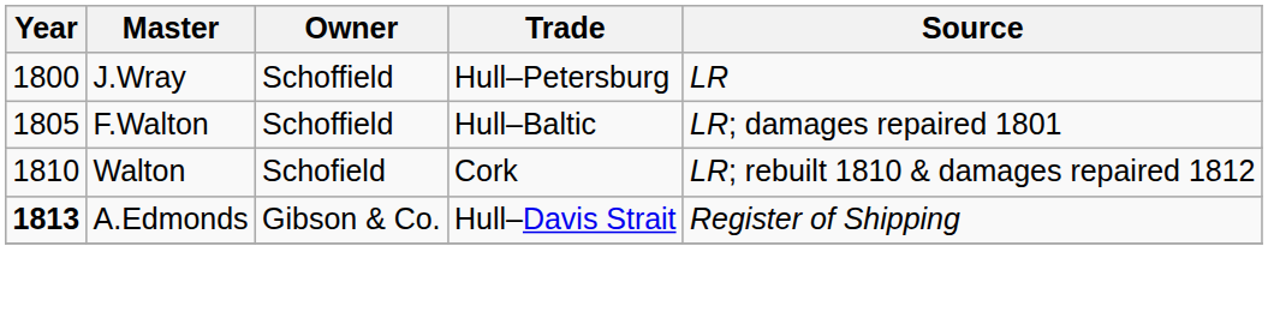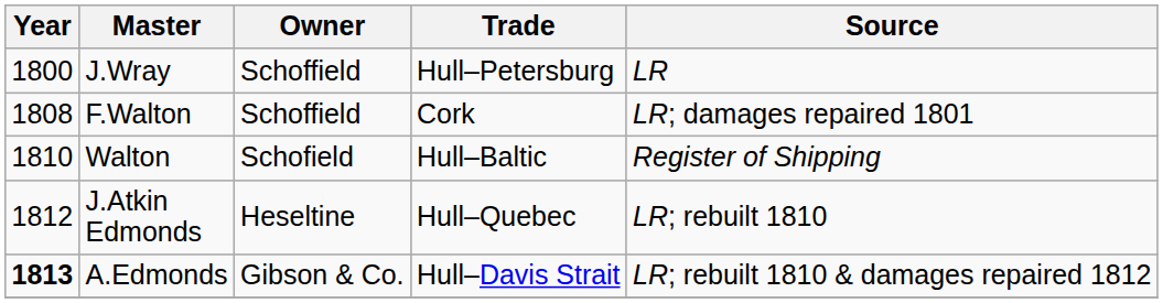 <table class="sortable wikitable">
 <tr>
 <th>Year</th>
 <th>Master</th>
 <th>Owner</th>
 <th>Trade</th>
 <th>Source</th>
 </tr>
 <tr>
 <td>1800</td>
 <td>J.Wray</td>
 <td>Schoffield</td>
 <td>Hull–Petersburg</td>
 <td><em>LR</em></td>
 </tr>
 <tr>
-<td>1805</td>
+<td>1808</td>
 <td>F.Walton</td>
 <td>Schoffield</td>
-<td>Hull–Baltic</td>
+<td>Cork</td>
 <td><em>LR</em>; damages repaired 1801</td>
 </tr>
 <tr>
 <td>1810</td>
 <td>Walton</td>
 <td>Schofield</td>
-<td>Cork</td>
-<td><em>LR</em>; rebuilt 1810 & damages repaired 1812</td>
+<td>Hull–Baltic</td>
+<td><em>Register of Shipping</em></td>
+</tr>
+<tr>
+<td>1812</td>
+<td>J.Atkin<br>Edmonds</td>
+<td>Heseltine</td>
+<td>Hull–Quebec</td>
+<td><em>LR</em>; rebuilt 1810</td>
 </tr>
 <tr>
 <td><strong>1813</strong></td>
 <td>A.Edmonds</td>
 <td>Gibson & Co.</td>
 <td>Hull–<a href='#'>Davis Strait</a></td>
-<td><em>Register of Shipping</em></td>
+<td><em>LR</em>; rebuilt 1810 & damages repaired 1812</td>
 </tr>
 <tr>
 </tr>
 </table>
